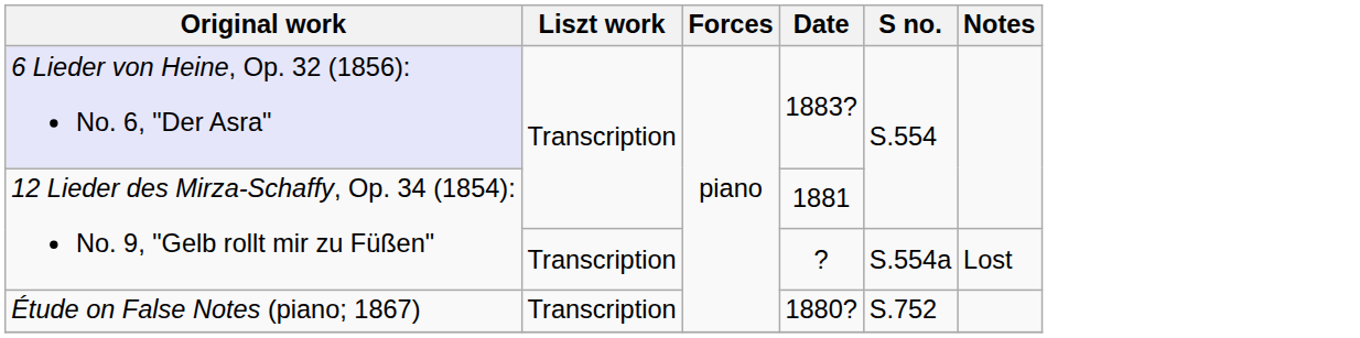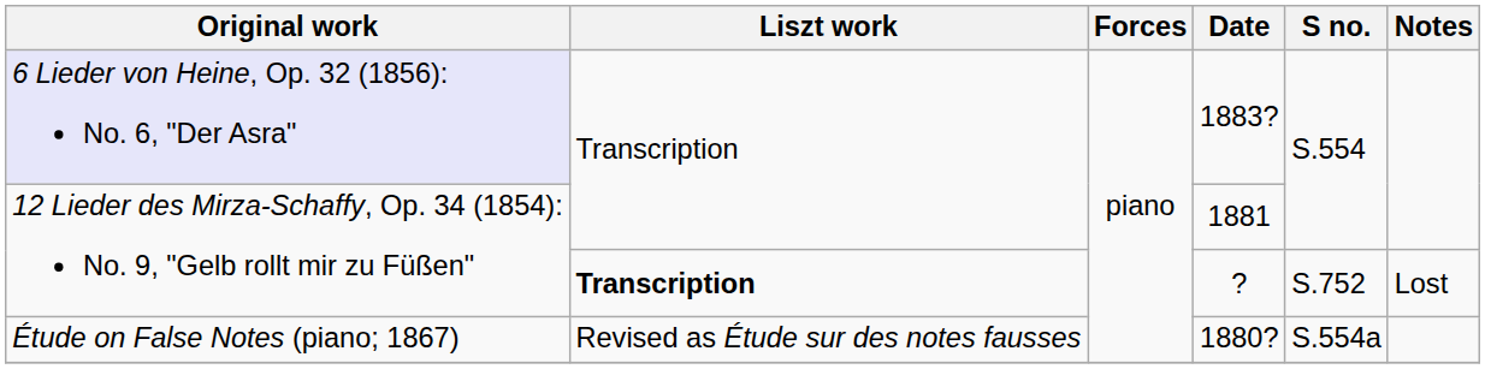 <table class="wikitable">
 <tr>
 <th>Original work</th>
 <th>Liszt work</th>
 <th>Forces</th>
 <th>Date</th>
 <th>S no.</th>
 <th>Notes</th>
 </tr>
 <tr>
 <td style="background: lavender;"><em>6 Lieder von Heine</em>, Op. 32 (1856):<br><ul><li>No. 6, "Der Asra"</li></ul></td>
 <td rowspan=2>Transcription</td>
 <td rowspan=4 style="text-align: center">piano</td>
 <td style="text-align: center">1883?</td>
 <td rowspan=2>S.554</td>
 <td rowspan=2></td>
 </tr>
 <tr>
 <td rowspan=2><em>12 Lieder des Mirza-Schaffy</em>, Op. 34 (1854):<br><ul><li>No. 9, "Gelb rollt mir zu Füßen"</li></ul></td>
 <td style="text-align: center">1881</td>
 </tr>
 <tr>
-<td>Transcription</td>
+<td><strong>Transcription</strong></td>
 <td style="text-align: center">?</td>
-<td>S.554a</td>
+<td>S.752</td>
 <td>Lost</td>
 </tr>
 <tr>
 <td><em>Étude on False Notes</em> (piano; 1867)</td>
-<td>Transcription</td>
+<td>Revised as <em>Étude sur des notes fausses</em></td>
 <td style="text-align: center">1880?</td>
-<td>S.752</td>
+<td>S.554a</td>
 <td></td>
 </tr>
 <tr>
 </tr>
 </table>
